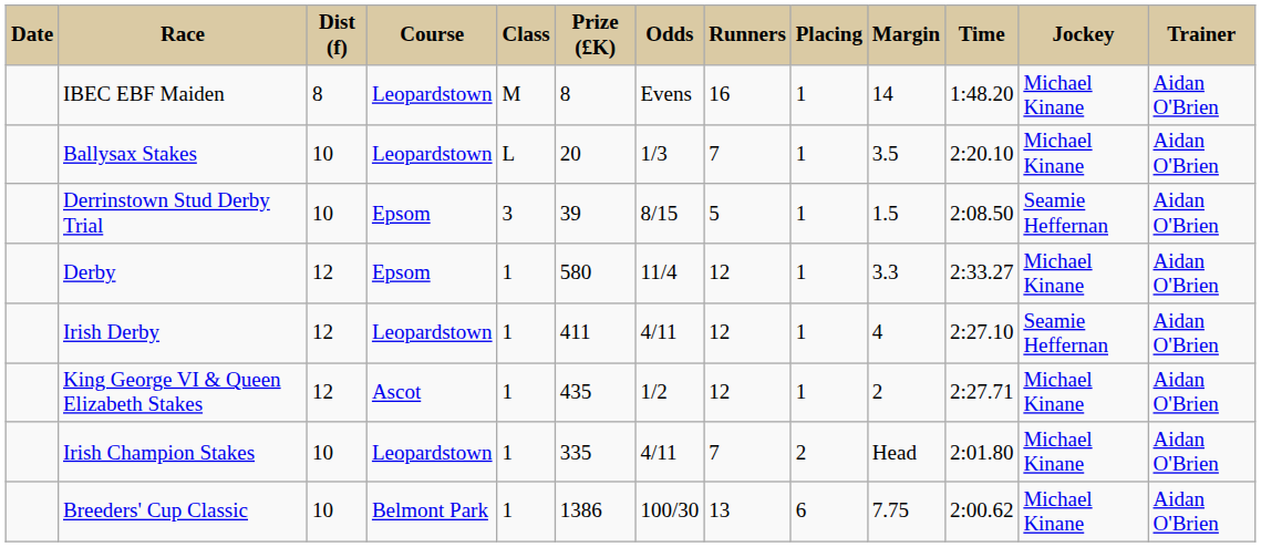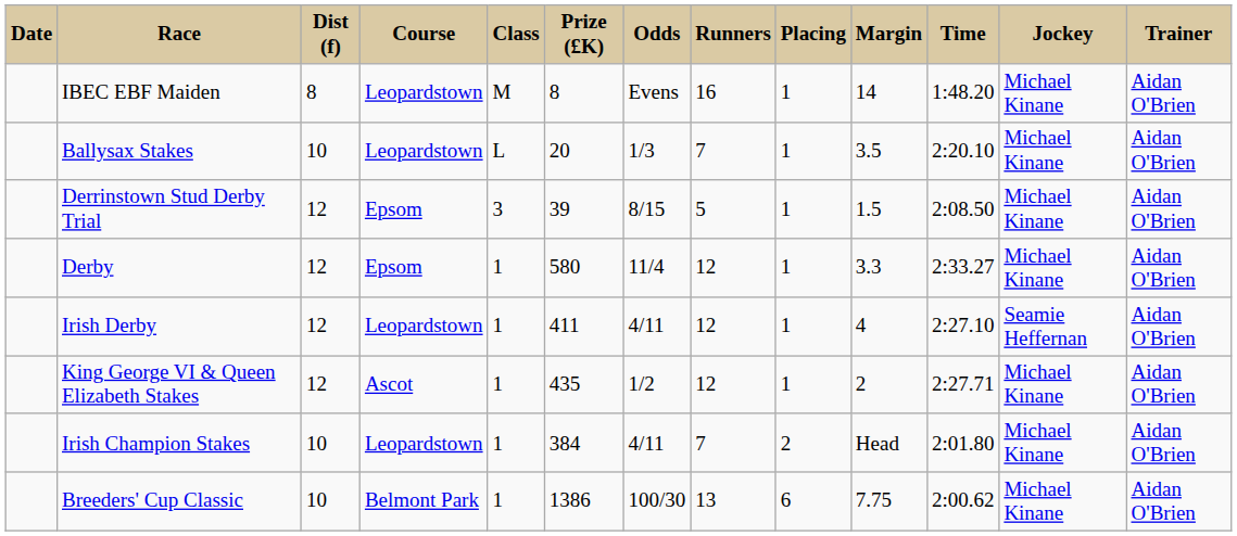 <table class="wikitable sortable" style="text-align:centre; margin-left:1em; float:centre; font-size:90%">
 <tr style="background:#dacaa4; text-align:center;">
 <th style="background:#dacaa4;">Date</th>
 <th style="background:#dacaa4;">Race</th>
 <th style="background:#dacaa4;">Dist (f)</th>
 <th style="background:#dacaa4;">Course</th>
 <th style="background:#dacaa4;">Class</th>
 <th style="background:#dacaa4;">Prize (£K)</th>
 <th style="background:#dacaa4;">Odds</th>
 <th style="background:#dacaa4;">Runners</th>
 <th style="background:#dacaa4;">Placing</th>
 <th style="background:#dacaa4;">Margin</th>
 <th style="background:#dacaa4;">Time</th>
 <th style="background:#dacaa4;">Jockey</th>
 <th style="background:#dacaa4;">Trainer</th>
 </tr>
 <tr>
 <td></td>
 <td>IBEC EBF Maiden</td>
 <td>8</td>
 <td><a href='#'>Leopardstown</a></td>
 <td>M</td>
 <td>8</td>
 <td>Evens</td>
 <td>16</td>
 <td>1</td>
 <td>14</td>
 <td>1:48.20</td>
 <td><a href='#'>Michael Kinane</a></td>
 <td><a href='#'>Aidan O'Brien</a></td>
 </tr>
 <tr>
 <td></td>
 <td><a href='#'>Ballysax Stakes</a></td>
 <td>10</td>
 <td><a href='#'>Leopardstown</a></td>
 <td>L</td>
 <td>20</td>
 <td>1/3</td>
 <td>7</td>
 <td>1</td>
 <td>3.5</td>
 <td>2:20.10</td>
 <td><a href='#'>Michael Kinane</a></td>
 <td><a href='#'>Aidan O'Brien</a></td>
 </tr>
 <tr>
 <td></td>
 <td><a href='#'>Derrinstown Stud Derby Trial</a></td>
-<td>10</td>
+<td>12</td>
 <td><a href='#'>Epsom</a></td>
 <td>3</td>
 <td>39</td>
 <td>8/15</td>
 <td>5</td>
 <td>1</td>
 <td>1.5</td>
 <td>2:08.50</td>
-<td><a href='#'>Seamie Heffernan</a></td>
+<td><a href='#'>Michael Kinane</a></td>
 <td><a href='#'>Aidan O'Brien</a></td>
 </tr>
 <tr>
 <td></td>
 <td><a href='#'>Derby</a></td>
 <td>12</td>
 <td><a href='#'>Epsom</a></td>
 <td>1</td>
 <td>580</td>
 <td>11/4</td>
 <td>12</td>
 <td>1</td>
 <td>3.3</td>
 <td>2:33.27</td>
 <td><a href='#'>Michael Kinane</a></td>
 <td><a href='#'>Aidan O'Brien</a></td>
 </tr>
 <tr>
 <td></td>
 <td><a href='#'>Irish Derby</a></td>
 <td>12</td>
 <td><a href='#'>Leopardstown</a></td>
 <td>1</td>
 <td>411</td>
 <td>4/11</td>
 <td>12</td>
 <td>1</td>
 <td>4</td>
 <td>2:27.10</td>
 <td><a href='#'>Seamie Heffernan</a></td>
 <td><a href='#'>Aidan O'Brien</a></td>
 </tr>
 <tr>
 <td></td>
 <td><a href='#'>King George VI & Queen Elizabeth Stakes</a></td>
 <td>12</td>
 <td><a href='#'>Ascot</a></td>
 <td>1</td>
 <td>435</td>
 <td>1/2</td>
 <td>12</td>
 <td>1</td>
 <td>2</td>
 <td>2:27.71</td>
 <td><a href='#'>Michael Kinane</a></td>
 <td><a href='#'>Aidan O'Brien</a></td>
 </tr>
 <tr>
 <td></td>
 <td><a href='#'>Irish Champion Stakes</a></td>
 <td>10</td>
 <td><a href='#'>Leopardstown</a></td>
 <td>1</td>
-<td>335</td>
+<td>384</td>
 <td>4/11</td>
 <td>7</td>
 <td>2</td>
 <td>Head</td>
 <td>2:01.80</td>
 <td><a href='#'>Michael Kinane</a></td>
 <td><a href='#'>Aidan O'Brien</a></td>
 </tr>
 <tr>
 <td></td>
 <td><a href='#'>Breeders' Cup Classic</a></td>
 <td>10</td>
 <td><a href='#'>Belmont Park</a></td>
 <td>1</td>
 <td>1386</td>
 <td>100/30</td>
 <td>13</td>
 <td>6</td>
 <td>7.75</td>
 <td>2:00.62</td>
 <td><a href='#'>Michael Kinane</a></td>
 <td><a href='#'>Aidan O'Brien</a></td>
 </tr>
 </table>
